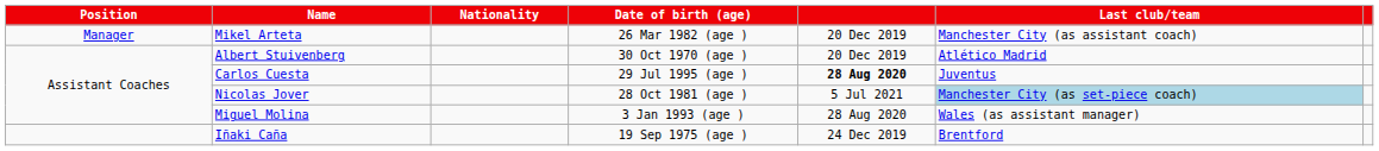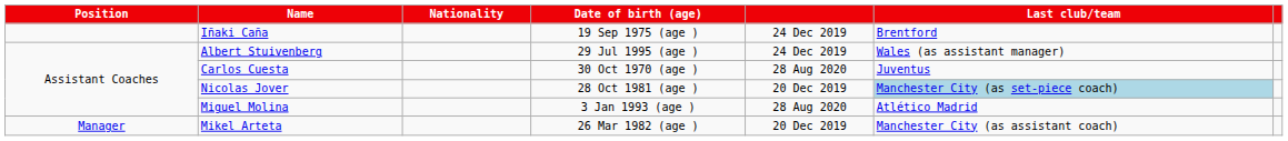 <table class="wikitable sortable" style="text-align:center; font-size:85%; width:100%;">
 <tr>
 <th style="background-color:#ee0107; color:#ffffff;">Position</th>
 <th style="background-color:#ee0107; color:#ffffff;">Name</th>
 <th style="background-color:#ee0107; color:#ffffff;">Nationality</th>
 <th style="background-color:#ee0107; color:#ffffff;">Date of birth (age)</th>
 <th style="background-color:#ee0107; color:#ffffff;"></th>
 <th style="background-color:#ee0107; color:#ffffff;">Last club/team</th>
 <th style="background-color:#ee0107; color:#ffffff;" class="unsortable"></th>
 </tr>
 <tr>
+<td></td>
+<td style="text-align:left;" data-sort-value="Ca"><a href='#'>Iñaki Caña</a></td>
+<td style="text-align:left;"></td>
+<td data-sort-value="2">19 Sep 1975 (age )</td>
+<td data-sort-value="2">24 Dec 2019</td>
+<td style="text-align:left;"> <a href='#'>Brentford</a></td>
+<td></td>
+</tr>
+<tr>
+<td rowspan="4">Assistant Coaches</td>
+<td style="text-align:left;" data-sort-value="St"><a href='#'>Albert Stuivenberg</a></td>
+<td style="text-align:left;"></td>
+<td data-sort-value="6">29 Jul 1995 (age )</td>
+<td data-sort-value="2">24 Dec 2019</td>
+<td style="text-align:left;"> <a href='#'>Wales</a> (as assistant manager)</td>
+<td></td>
+</tr>
+<tr>
+<td style="text-align:left;" data-sort-value="Cu"><a href='#'>Carlos Cuesta</a></td>
+<td style="text-align:left;"></td>
+<td data-sort-value="1">30 Oct 1970 (age )</td>
+<td data-sort-value="3">28 Aug 2020</td>
+<td style="text-align:left;"> <a href='#'>Juventus</a></td>
+<td></td>
+</tr>
+<tr>
+<td style="text-align:left;" data-sort-value="Jo"><a href='#'>Nicolas Jover</a></td>
+<td style="text-align:left;"></td>
+<td data-sort-value="3">28 Oct 1981 (age )</td>
+<td data-sort-value="1">20 Dec 2019</td>
+<td style="background: lightblue; text-align:left;"> <a href='#'>Manchester City</a> (as <a href='#'>set-piece</a> coach)</td>
+<td></td>
+</tr>
+<tr>
+<td style="text-align:left;" data-sort-value="Mo"><a href='#'>Miguel Molina</a></td>
+<td style="text-align:left;"></td>
+<td data-sort-value="5">3 Jan 1993 (age )</td>
+<td data-sort-value="3">28 Aug 2020</td>
+<td style="text-align:left;"> <a href='#'>Atlético Madrid</a></td>
+<td></td>
+</tr>
+<tr>
 <td><a href='#'>Manager</a></td>
 <td style="text-align:left;" data-sort-value="Ar"><a href='#'>Mikel Arteta</a></td>
 <td style="text-align:left;"></td>
 <td data-sort-value="4">26 Mar 1982 (age )</td>
 <td data-sort-value="1">20 Dec 2019</td>
 <td style="text-align:left;"> <a href='#'>Manchester City</a> (as assistant coach)</td>
 <td></td>
 </tr>
-<tr>
-<td rowspan="4">Assistant Coaches</td>
-<td style="text-align:left;" data-sort-value="St"><a href='#'>Albert Stuivenberg</a></td>
-<td style="text-align:left;"></td>
-<td data-sort-value="1">30 Oct 1970 (age )</td>
-<td data-sort-value="1">20 Dec 2019</td>
-<td style="text-align:left;"> <a href='#'>Atlético Madrid</a></td>
-<td></td>
-</tr>
-<tr>
-<td style="text-align:left;" data-sort-value="Cu"><a href='#'>Carlos Cuesta</a></td>
-<td style="text-align:left;"></td>
-<td data-sort-value="6">29 Jul 1995 (age )</td>
-<td data-sort-value="3"><strong>28 Aug 2020</strong></td>
-<td style="text-align:left;"> <a href='#'>Juventus</a></td>
-<td></td>
-</tr>
-<tr>
-<td style="text-align:left;" data-sort-value="Jo"><a href='#'>Nicolas Jover</a></td>
-<td style="text-align:left;"></td>
-<td data-sort-value="3">28 Oct 1981 (age )</td>
-<td data-sort-value="4">5 Jul 2021</td>
-<td style="background: lightblue; text-align:left;"> <a href='#'>Manchester City</a> (as <a href='#'>set-piece</a> coach)</td>
-<td></td>
-</tr>
-<tr>
-<td style="text-align:left;" data-sort-value="Mo"><a href='#'>Miguel Molina</a></td>
-<td style="text-align:left;"></td>
-<td data-sort-value="5">3 Jan 1993 (age )</td>
-<td data-sort-value="3">28 Aug 2020</td>
-<td style="text-align:left;"> <a href='#'>Wales</a> (as assistant manager)</td>
-<td></td>
-</tr>
-<tr>
-<td></td>
-<td style="text-align:left;" data-sort-value="Ca"><a href='#'>Iñaki Caña</a></td>
-<td style="text-align:left;"></td>
-<td data-sort-value="2">19 Sep 1975 (age )</td>
-<td data-sort-value="2">24 Dec 2019</td>
-<td style="text-align:left;"> <a href='#'>Brentford</a></td>
-<td></td>
-</tr>
 </table>
